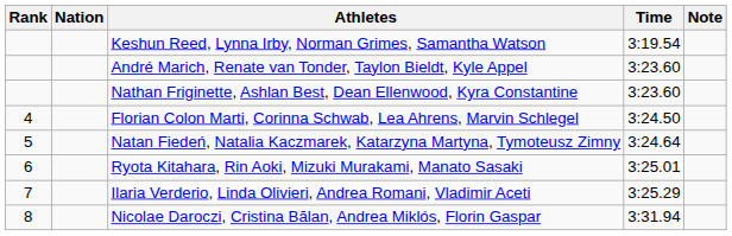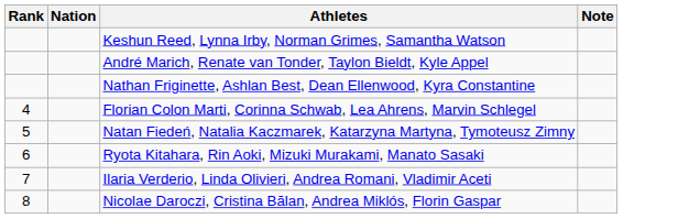 <table class="wikitable sortable" style="text-align:center">
 <tr>
 <th>Rank</th>
 <th>Nation</th>
 <th>Athletes</th>
-<th>Time</th>
 <th>Note</th>
 </tr>
 <tr>
 <td></td>
 <td align=left></td>
 <td align=left><a href='#'>Keshun Reed</a>, <a href='#'>Lynna Irby</a>, <a href='#'>Norman Grimes</a>, <a href='#'>Samantha Watson</a></td>
-<td>3:19.54</td>
 <td></td>
 </tr>
 <tr>
 <td></td>
 <td align=left></td>
 <td align=left><a href='#'>André Marich</a>, <a href='#'>Renate van Tonder</a>, <a href='#'>Taylon Bieldt</a>, <a href='#'>Kyle Appel</a></td>
-<td>3:23.60</td>
 <td></td>
 </tr>
 <tr>
 <td></td>
 <td align=left></td>
 <td align=left><a href='#'>Nathan Friginette</a>, <a href='#'>Ashlan Best</a>, <a href='#'>Dean Ellenwood</a>, <a href='#'>Kyra Constantine</a></td>
-<td>3:23.60</td>
 <td></td>
 </tr>
 <tr>
 <td>4</td>
 <td align=left></td>
 <td align=left><a href='#'>Florian Colon Marti</a>, <a href='#'>Corinna Schwab</a>, <a href='#'>Lea Ahrens</a>, <a href='#'>Marvin Schlegel</a></td>
-<td>3:24.50</td>
 <td></td>
 </tr>
 <tr>
 <td>5</td>
 <td align=left></td>
 <td align=left><a href='#'>Natan Fiedeń</a>, <a href='#'>Natalia Kaczmarek</a>, <a href='#'>Katarzyna Martyna</a>, <a href='#'>Tymoteusz Zimny</a></td>
-<td>3:24.64</td>
 <td></td>
 </tr>
 <tr>
 <td>6</td>
 <td align=left></td>
 <td align=left><a href='#'>Ryota Kitahara</a>, <a href='#'>Rin Aoki</a>, <a href='#'>Mizuki Murakami</a>, <a href='#'>Manato Sasaki</a></td>
-<td>3:25.01</td>
 <td></td>
 </tr>
 <tr>
 <td>7</td>
 <td align=left></td>
 <td align=left><a href='#'>Ilaria Verderio</a>, <a href='#'>Linda Olivieri</a>, <a href='#'>Andrea Romani</a>, <a href='#'>Vladimir Aceti</a></td>
-<td>3:25.29</td>
 <td></td>
 </tr>
 <tr>
 <td>8</td>
 <td align=left></td>
 <td align=left><a href='#'>Nicolae Daroczi</a>, <a href='#'>Cristina Bălan</a>, <a href='#'>Andrea Miklós</a>, <a href='#'>Florin Gaspar</a></td>
-<td>3:31.94</td>
 <td></td>
 </tr>
 </table>
